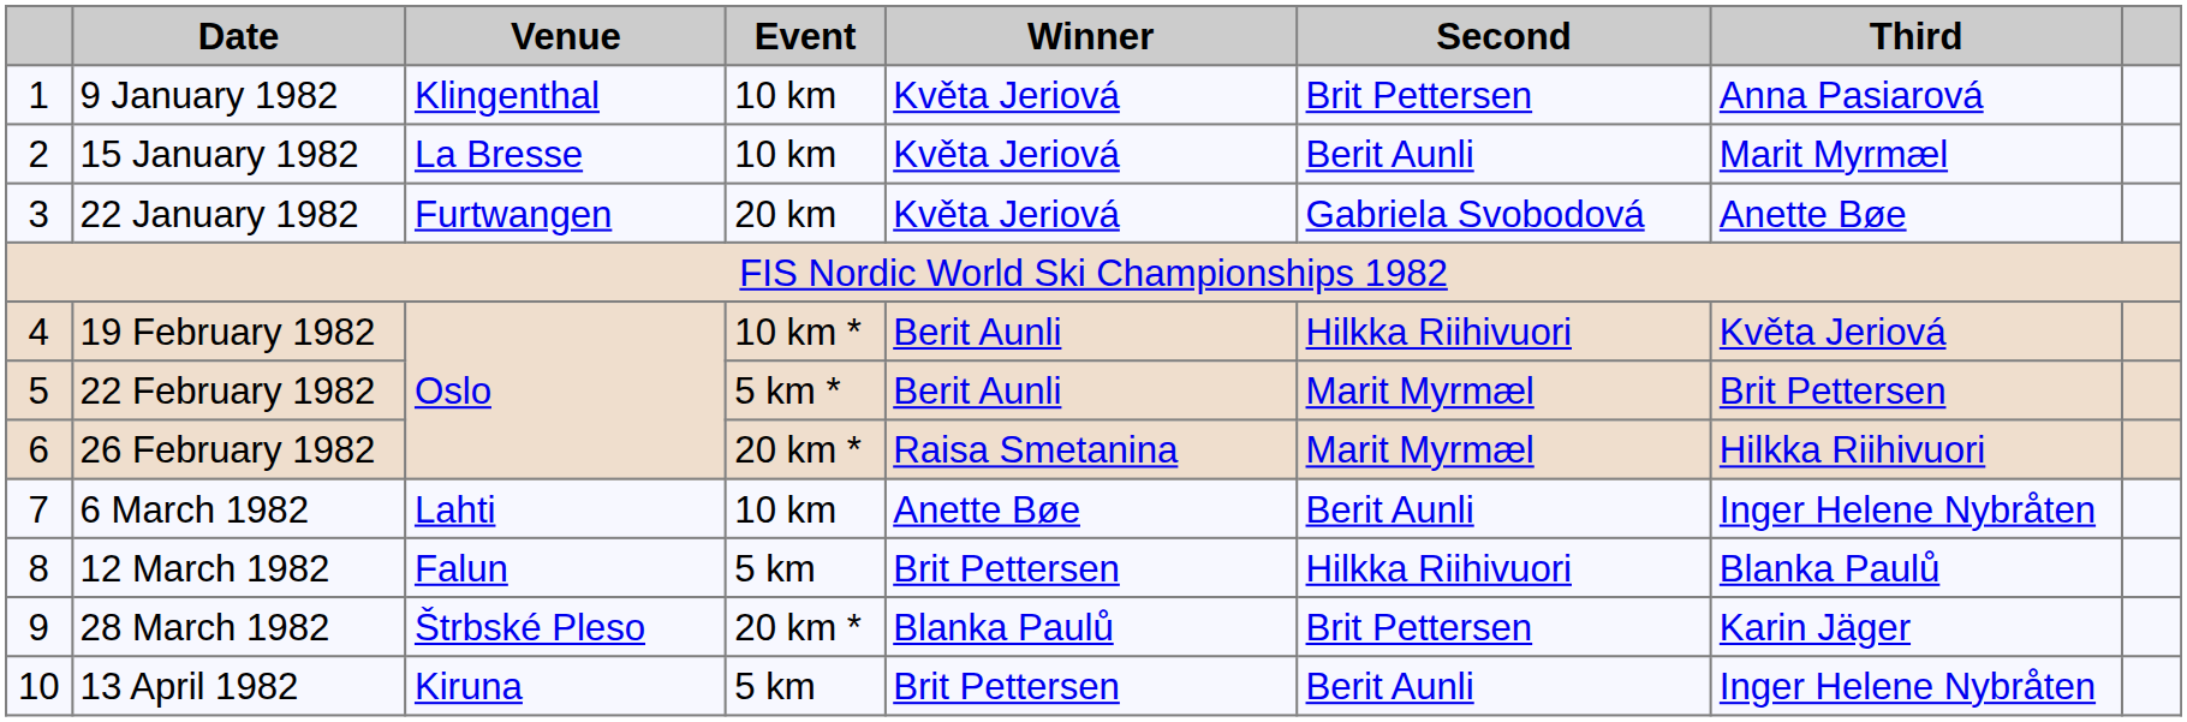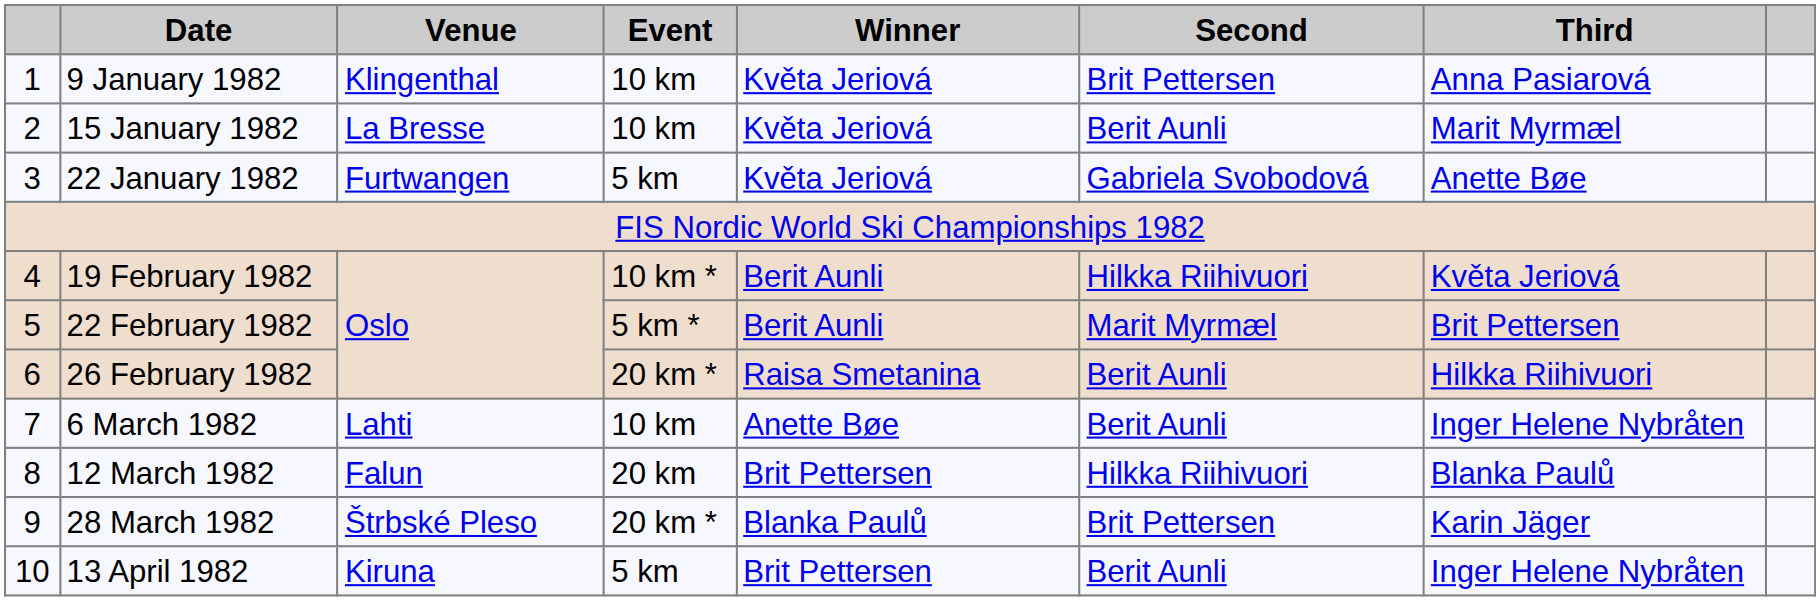 <table bgcolor="#f7f8ff" cellpadding="3" cellspacing="0" border="1" style="font-size: 95%; border: gray solid 1px; border-collapse: collapse;">
 <tr bgcolor="#CCCCCC">
 <td align="center" width="20"><strong></strong></td>
 <td align="center" width="140"><strong>Date</strong></td>
 <td align="center" width="130"><strong>Venue</strong></td>
 <td align="center" width="60"><strong>Event</strong></td>
 <td align="center" width="175"><strong>Winner</strong></td>
 <td align="center" width="175"><strong>Second </strong></td>
 <td align="center" width="175"><strong> Third </strong></td>
 <td align="center" width="20"><strong></strong></td>
 </tr>
 <tr align="left">
 <td align=center>1</td>
 <td>9 January 1982</td>
 <td> <a href='#'>Klingenthal</a></td>
 <td>10 km</td>
 <td> <a href='#'>Květa Jeriová</a></td>
 <td> <a href='#'>Brit Pettersen</a></td>
 <td> <a href='#'>Anna Pasiarová</a></td>
 <td></td>
 </tr>
 <tr align="left">
 <td align=center>2</td>
 <td>15 January 1982</td>
 <td> <a href='#'>La Bresse</a></td>
 <td>10 km</td>
 <td> <a href='#'>Květa Jeriová</a></td>
 <td> <a href='#'>Berit Aunli</a></td>
 <td> <a href='#'>Marit Myrmæl</a></td>
 <td></td>
 </tr>
 <tr align="left">
 <td align=center>3</td>
 <td>22 January 1982</td>
 <td> <a href='#'>Furtwangen</a></td>
-<td>20 km</td>
+<td>5 km</td>
 <td> <a href='#'>Květa Jeriová</a></td>
 <td> <a href='#'>Gabriela Svobodová</a></td>
 <td> <a href='#'>Anette Bøe</a></td>
 <td></td>
 </tr>
 <tr bgcolor=#EFDECD>
 <td colspan="9" align="center"><a href='#'>FIS Nordic World Ski Championships 1982</a></td>
 </tr>
 <tr bgcolor=#EFDECD>
 <td align=center>4</td>
 <td>19 February 1982</td>
 <td rowspan=3> <a href='#'>Oslo</a></td>
 <td>10 km *</td>
 <td> <a href='#'>Berit Aunli</a></td>
 <td> <a href='#'>Hilkka Riihivuori</a></td>
 <td> <a href='#'>Květa Jeriová</a></td>
 <td></td>
 </tr>
 <tr align="left" bgcolor=#EFDECD>
 <td align=center>5</td>
 <td>22 February 1982</td>
 <td>5 km *</td>
 <td> <a href='#'>Berit Aunli</a></td>
 <td> <a href='#'>Marit Myrmæl</a></td>
 <td> <a href='#'>Brit Pettersen</a></td>
 <td></td>
 </tr>
 <tr align="left" bgcolor=#EFDECD>
 <td align=center>6</td>
 <td>26 February 1982</td>
 <td>20 km *</td>
 <td> <a href='#'>Raisa Smetanina</a></td>
-<td> <a href='#'>Marit Myrmæl</a></td>
+<td> <a href='#'>Berit Aunli</a></td>
 <td> <a href='#'>Hilkka Riihivuori</a></td>
 <td></td>
 </tr>
 <tr align="left">
 <td align=center>7</td>
 <td>6 March 1982</td>
 <td> <a href='#'>Lahti</a></td>
 <td>10 km</td>
 <td> <a href='#'>Anette Bøe</a></td>
 <td> <a href='#'>Berit Aunli</a></td>
 <td> <a href='#'>Inger Helene Nybråten</a></td>
 <td></td>
 </tr>
 <tr align="left">
 <td align=center>8</td>
 <td>12 March 1982</td>
 <td> <a href='#'>Falun</a></td>
-<td>5 km</td>
+<td>20 km</td>
 <td> <a href='#'>Brit Pettersen</a></td>
 <td> <a href='#'>Hilkka Riihivuori</a></td>
 <td> <a href='#'>Blanka Paulů</a></td>
 <td></td>
 </tr>
 <tr align="left">
 <td align=center>9</td>
 <td>28 March 1982</td>
 <td> <a href='#'>Štrbské Pleso</a></td>
 <td>20 km *</td>
 <td> <a href='#'>Blanka Paulů</a></td>
 <td> <a href='#'>Brit Pettersen</a></td>
 <td> <a href='#'>Karin Jäger</a></td>
 <td></td>
 </tr>
 <tr align="left">
 <td align=center>10</td>
 <td>13 April 1982</td>
 <td> <a href='#'>Kiruna</a></td>
 <td>5 km</td>
 <td> <a href='#'>Brit Pettersen</a></td>
 <td> <a href='#'>Berit Aunli</a></td>
 <td> <a href='#'>Inger Helene Nybråten</a></td>
 <td></td>
 </tr>
 </table>
